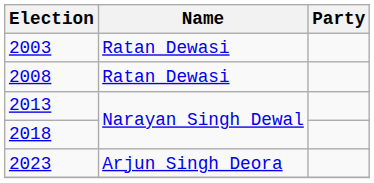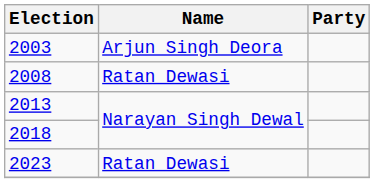 <table class="wikitable sortable">
 <tr>
 <th>Election</th>
 <th>Name</th>
 <th colspan="2">Party</th>
 </tr>
 <tr>
 <td><a href='#'>2003</a></td>
-<td><a href='#'>Ratan Dewasi</a></td>
+<td><a href='#'>Arjun Singh Deora</a></td>
 <td></td>
 </tr>
 <tr>
 <td><a href='#'>2008</a></td>
 <td><a href='#'>Ratan Dewasi</a></td>
 <td></td>
 </tr>
 <tr>
 <td><a href='#'>2013</a></td>
 <td rowspan=2><a href='#'>Narayan Singh Dewal</a></td>
 <td></td>
 </tr>
 <tr>
 <td><a href='#'>2018</a></td>
 </tr>
 <tr>
 <td><a href='#'>2023</a></td>
-<td><a href='#'>Arjun Singh Deora</a></td>
+<td><a href='#'>Ratan Dewasi</a></td>
 <td></td>
 </tr>
 <tr>
 </tr>
 </table>
